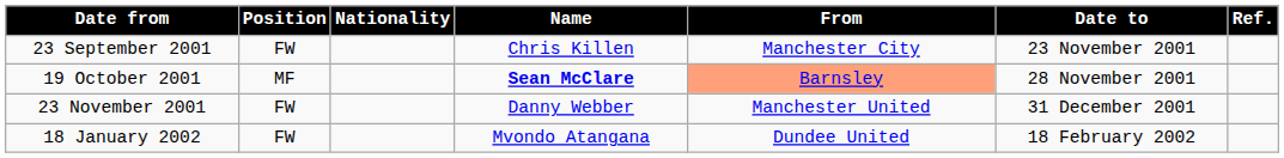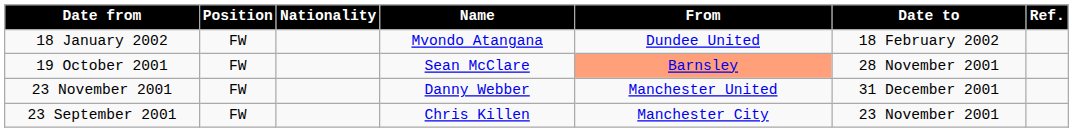 <table class="wikitable" style="text-align:center; font-size:90%; ">
 <tr>
 <th style="background:#000000; color:white; width:150px;">Date from</th>
 <th style="background:#000000; color:white; width:50px;">Position</th>
 <th style="background:#000000; color:white; width:50px;">Nationality</th>
 <th style="background:#000000; color:white; width:150px;">Name</th>
 <th style="background:#000000; color:white; width:200px;">From</th>
 <th style="background:#000000; color:white; width:150px;">Date to</th>
 <th style="background:#000000; color:white; width:25px;">Ref.</th>
 </tr>
 <tr>
-<td>23 September 2001</td>
+<td>18 January 2002</td>
 <td>FW</td>
 <td></td>
-<td><a href='#'>Chris Killen</a></td>
-<td><a href='#'>Manchester City</a></td>
-<td>23 November 2001</td>
+<td><a href='#'>Mvondo Atangana</a></td>
+<td> <a href='#'>Dundee United</a></td>
+<td>18 February 2002</td>
 <td></td>
 </tr>
 <tr>
 <td>19 October 2001</td>
-<td>MF</td>
+<td>FW</td>
 <td></td>
-<td><strong><a href='#'>Sean McClare</a></strong></td>
+<td><a href='#'>Sean McClare</a></td>
 <td style="background: lightsalmon;"><a href='#'>Barnsley</a></td>
 <td>28 November 2001</td>
 <td></td>
 </tr>
 <tr>
 <td>23 November 2001</td>
 <td>FW</td>
 <td></td>
 <td><a href='#'>Danny Webber</a></td>
 <td><a href='#'>Manchester United</a></td>
 <td>31 December 2001</td>
 <td></td>
 </tr>
 <tr>
-<td>18 January 2002</td>
+<td>23 September 2001</td>
 <td>FW</td>
 <td></td>
-<td><a href='#'>Mvondo Atangana</a></td>
-<td> <a href='#'>Dundee United</a></td>
-<td>18 February 2002</td>
+<td><a href='#'>Chris Killen</a></td>
+<td><a href='#'>Manchester City</a></td>
+<td>23 November 2001</td>
 <td></td>
 </tr>
 </table>
